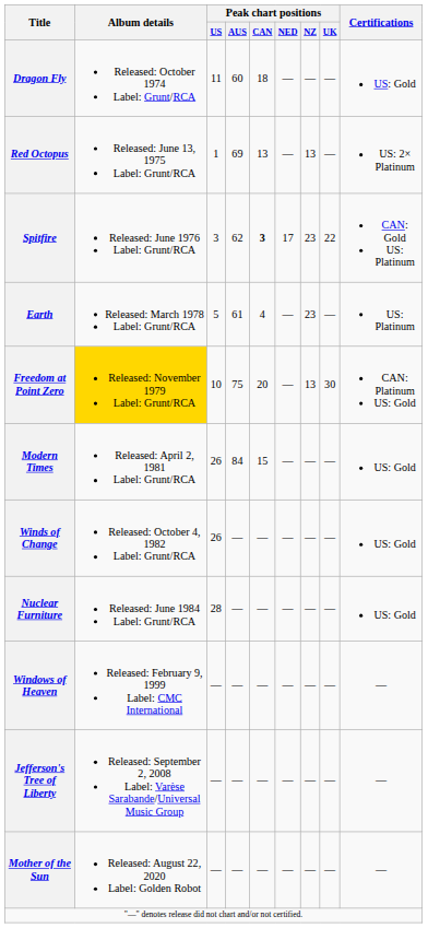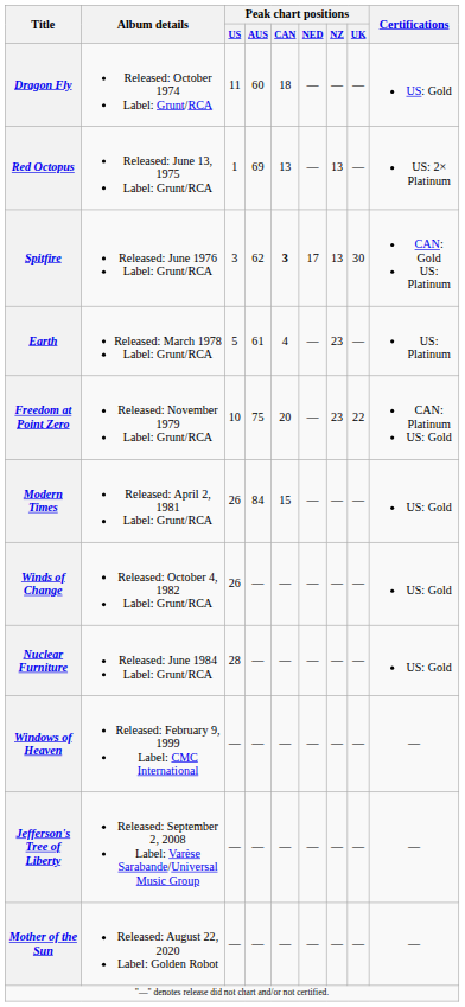 <table class="wikitable plainrowheaders" style="text-align:center;">
 <tr>
 <th scope="col" rowspan="2" style="width:18em;">Title</th>
 <th scope="col" rowspan="2" style="width:18em;">Album details</th>
 <th scope="col" colspan="6">Peak chart positions</th>
 <th rowspan="2" style="width:15em;"><a href='#'>Certifications</a></th>
 </tr>
 <tr>
 <th style="width:40px;"><small><a href='#'>US</a></small><br></th>
 <th style="width:40px;"><small><a href='#'>AUS</a></small><br></th>
 <th style="width:40px;"><small><a href='#'>CAN</a></small><br></th>
 <th style="width:40px;"><small><a href='#'>NED</a></small><br></th>
 <th style="width:40px;"><small><a href='#'>NZ</a></small><br></th>
 <th style="width:40px;"><small><a href='#'>UK</a></small><br></th>
 </tr>
 <tr>
 <th scope="row"><em><a href='#'>Dragon Fly</a></em></th>
 <td><br><ul><li>Released: October 1974</li><li>Label: <a href='#'>Grunt</a>/<a href='#'>RCA</a></li></ul></td>
 <td align="center">11</td>
 <td align="center">60</td>
 <td align="center">18</td>
 <td align="center">—</td>
 <td align="center">—</td>
 <td align="center">—</td>
 <td><br><ul><li><a href='#'>US</a>: Gold</li></ul></td>
 </tr>
 <tr>
 <th scope="row"><em><a href='#'>Red Octopus</a></em></th>
 <td><br><ul><li>Released: June 13, 1975</li><li>Label: Grunt/RCA</li></ul></td>
 <td align="center">1</td>
 <td align="center">69</td>
 <td align="center">13</td>
 <td align="center">—</td>
 <td align="center">13</td>
 <td align="center">—</td>
 <td><br><ul><li>US: 2× Platinum</li></ul></td>
 </tr>
 <tr>
 <th scope="row"><em><a href='#'>Spitfire</a></em></th>
 <td><br><ul><li>Released: June 1976</li><li>Label: Grunt/RCA</li></ul></td>
 <td align="center">3</td>
 <td align="center">62</td>
 <td align="center"><strong>3</strong></td>
 <td align="center">17</td>
-<td align="center">23</td>
-<td align="center">22</td>
+<td align="center">13</td>
+<td align="center">30</td>
 <td><br><ul><li><a href='#'>CAN</a>: Gold</li><li>US: Platinum</li></ul></td>
 </tr>
 <tr>
 <th scope="row"><em><a href='#'>Earth</a></em></th>
 <td><br><ul><li>Released: March 1978</li><li>Label: Grunt/RCA</li></ul></td>
 <td align="center">5</td>
 <td align="center">61</td>
 <td align="center">4</td>
 <td align="center">—</td>
 <td align="center">23</td>
 <td align="center">—</td>
 <td><br><ul><li>US: Platinum</li></ul></td>
 </tr>
 <tr>
 <th scope="row"><em><a href='#'>Freedom at Point Zero</a></em></th>
-<td style="background: gold;"><br><ul><li>Released: November 1979</li><li>Label: Grunt/RCA</li></ul></td>
+<td><br><ul><li>Released: November 1979</li><li>Label: Grunt/RCA</li></ul></td>
 <td align="center">10</td>
 <td align="center">75</td>
 <td align="center">20</td>
 <td align="center">—</td>
-<td align="center">13</td>
-<td align="center">30</td>
+<td align="center">23</td>
+<td align="center">22</td>
 <td><br><ul><li>CAN: Platinum</li><li>US: Gold</li></ul></td>
 </tr>
 <tr>
 <th scope="row"><em><a href='#'>Modern Times</a></em></th>
 <td><br><ul><li>Released: April 2, 1981</li><li>Label: Grunt/RCA</li></ul></td>
 <td align="center">26</td>
 <td align="center">84</td>
 <td align="center">15</td>
 <td align="center">—</td>
 <td align="center">—</td>
 <td align="center">—</td>
 <td><br><ul><li>US: Gold</li></ul></td>
 </tr>
 <tr>
 <th scope="row"><em><a href='#'>Winds of Change</a></em></th>
 <td><br><ul><li>Released: October 4, 1982</li><li>Label: Grunt/RCA</li></ul></td>
 <td align="center">26</td>
 <td align="center">—</td>
 <td align="center">—</td>
 <td align="center">—</td>
 <td align="center">—</td>
 <td align="center">—</td>
 <td><br><ul><li>US: Gold</li></ul></td>
 </tr>
 <tr>
 <th scope="row"><em><a href='#'>Nuclear Furniture</a></em></th>
 <td><br><ul><li>Released: June 1984</li><li>Label: Grunt/RCA</li></ul></td>
 <td align="center">28</td>
 <td align="center">—</td>
 <td align="center">—</td>
 <td align="center">—</td>
 <td align="center">—</td>
 <td align="center">—</td>
 <td><br><ul><li>US: Gold</li></ul></td>
 </tr>
 <tr>
 <th scope="row"><em><a href='#'>Windows of Heaven</a></em></th>
 <td><br><ul><li>Released: February 9, 1999</li><li>Label: <a href='#'>CMC International</a></li></ul></td>
 <td align="center">—</td>
 <td align="center">—</td>
 <td align="center">—</td>
 <td align="center">—</td>
 <td align="center">—</td>
 <td align="center">—</td>
 <td align="center">—</td>
 </tr>
 <tr>
 <th scope="row"><em><a href='#'>Jefferson's Tree of Liberty</a></em></th>
 <td><br><ul><li>Released: September 2, 2008</li><li>Label: <a href='#'>Varèse Sarabande</a>/<a href='#'>Universal Music Group</a></li></ul></td>
 <td align="center">—</td>
 <td align="center">—</td>
 <td align="center">—</td>
 <td align="center">—</td>
 <td align="center">—</td>
 <td align="center">—</td>
 <td align="center">—</td>
 </tr>
 <tr>
 <th scope="row"><em><a href='#'>Mother of the Sun</a></em></th>
 <td><br><ul><li>Released: August 22, 2020</li><li>Label: Golden Robot</li></ul></td>
 <td align="center">—</td>
 <td align="center">—</td>
 <td align="center">—</td>
 <td align="center">—</td>
 <td align="center">—</td>
 <td align="center">—</td>
 <td align="center">—</td>
 </tr>
 <tr>
 <td align="center" colspan="25" style="font-size: 9pt">"—" denotes release did not chart and/or not certified.</td>
 </tr>
 </table>
